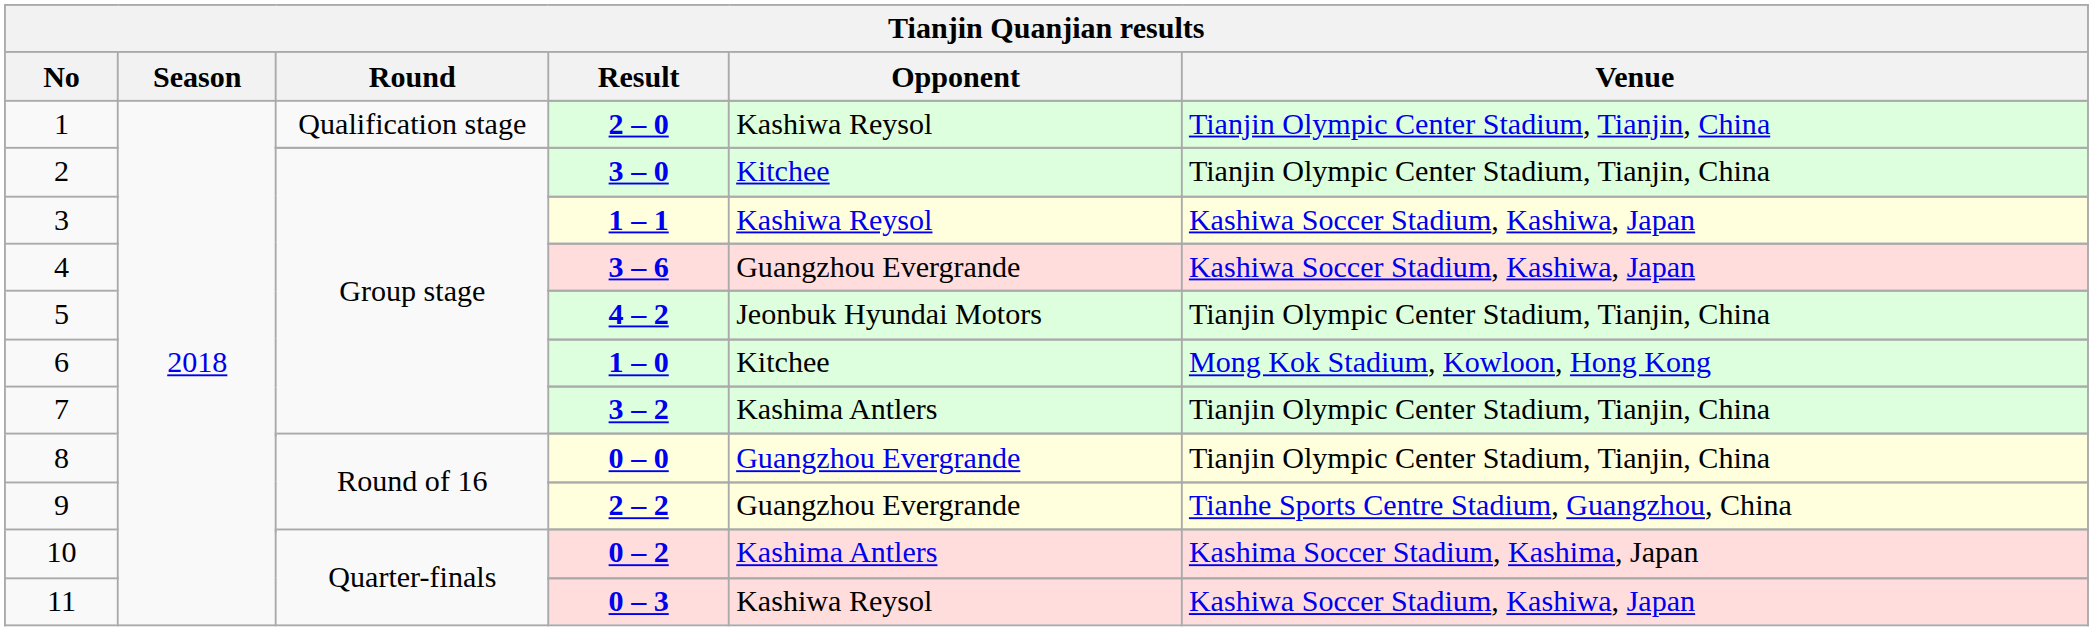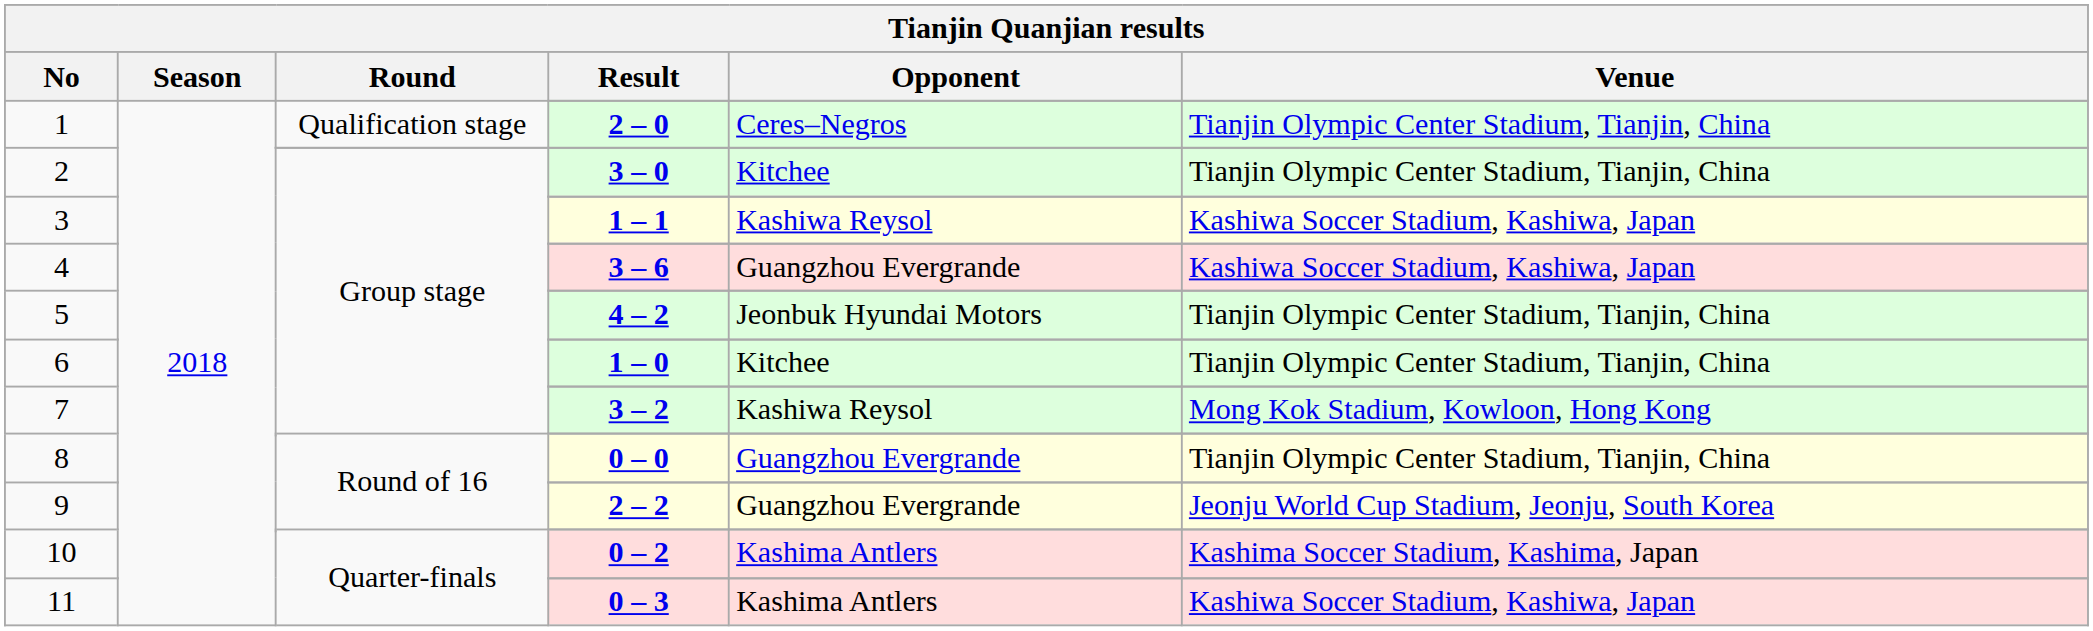 <table width=70% class="wikitable sortable collapsible collapsed" style="text-align:">
 <tr>
 <th colspan=6>Tianjin Quanjian results</th>
 </tr>
 <tr>
 <th width=5%>No</th>
 <th width=7%>Season</th>
 <th width=12%>Round</th>
 <th width=8%>Result</th>
 <th width=20%>Opponent</th>
 <th width=40%>Venue</th>
 </tr>
 <tr>
 <td rowspan=2 align=center>1</td>
 <td rowspan=22 align=center><a href='#'>2018</a></td>
 <td rowspan=2 align=center>Qualification stage</td>
 </tr>
 <tr bgcolor=#ddffdd>
 <td align=center><a href='#'><strong>2 – 0</strong></a></td>
-<td> Kashiwa Reysol</td>
+<td> <a href='#'>Ceres–Negros</a></td>
 <td><a href='#'>Tianjin Olympic Center Stadium</a>, <a href='#'>Tianjin</a>, <a href='#'>China</a></td>
 </tr>
 <tr>
 <td rowspan=2 align=center>2</td>
 </tr>
 <tr>
 <td rowspan=12 align=center>Group stage</td>
 <td bgcolor=#ddffdd align=center><a href='#'><strong>3 – 0</strong></a></td>
 <td bgcolor=#ddffdd> <a href='#'>Kitchee</a></td>
 <td bgcolor=#ddffdd>Tianjin Olympic Center Stadium, Tianjin, China</td>
 </tr>
 <tr>
 <td rowspan=2 align=center>3</td>
 </tr>
 <tr bgcolor=#ffffdd>
 <td align=center><a href='#'><strong>1 – 1</strong></a></td>
 <td> <a href='#'>Kashiwa Reysol</a></td>
 <td><a href='#'>Kashiwa Soccer Stadium</a>, <a href='#'>Kashiwa</a>, <a href='#'>Japan</a></td>
 </tr>
 <tr>
 <td rowspan=2 align=center>4</td>
 </tr>
 <tr bgcolor=#ffdddd>
 <td align=center><a href='#'><strong>3 – 6</strong></a></td>
 <td> Guangzhou Evergrande</td>
 <td><a href='#'>Kashiwa Soccer Stadium</a>, <a href='#'>Kashiwa</a>, <a href='#'>Japan</a></td>
 </tr>
 <tr>
 <td rowspan=2 align=center>5</td>
 </tr>
 <tr bgcolor=#ddffdd>
 <td align=center><a href='#'><strong>4 – 2</strong></a></td>
 <td> Jeonbuk Hyundai Motors</td>
 <td>Tianjin Olympic Center Stadium, Tianjin, China</td>
 </tr>
 <tr>
 <td rowspan=2 align=center>6</td>
 </tr>
 <tr bgcolor=#ddffdd>
 <td align=center><a href='#'><strong>1 – 0</strong></a></td>
 <td> Kitchee</td>
-<td><a href='#'>Mong Kok Stadium</a>, <a href='#'>Kowloon</a>, <a href='#'>Hong Kong</a></td>
+<td>Tianjin Olympic Center Stadium, Tianjin, China</td>
 </tr>
 <tr>
 <td rowspan=2 align=center>7</td>
 </tr>
 <tr bgcolor=#ddffdd>
 <td align=center><a href='#'><strong>3 – 2</strong></a></td>
-<td> Kashima Antlers</td>
-<td>Tianjin Olympic Center Stadium, Tianjin, China</td>
+<td> Kashiwa Reysol</td>
+<td><a href='#'>Mong Kok Stadium</a>, <a href='#'>Kowloon</a>, <a href='#'>Hong Kong</a></td>
 </tr>
 <tr>
 <td rowspan=2 align=center>8</td>
 </tr>
 <tr>
 <td rowspan=4 align=center>Round of 16</td>
 <td align=center bgcolor=#ffffdd><a href='#'><strong>0 – 0</strong></a></td>
 <td bgcolor=#ffffdd> <a href='#'>Guangzhou Evergrande</a></td>
 <td bgcolor=#ffffdd>Tianjin Olympic Center Stadium, Tianjin, China</td>
 </tr>
 <tr>
 <td rowspan=2 align=center>9</td>
 </tr>
 <tr bgcolor=#ffffdd>
 <td align=center><a href='#'><strong>2 – 2</strong></a></td>
 <td> Guangzhou Evergrande</td>
-<td><a href='#'>Tianhe Sports Centre Stadium</a>, <a href='#'>Guangzhou</a>, China</td>
+<td><a href='#'>Jeonju World Cup Stadium</a>, <a href='#'>Jeonju</a>, <a href='#'>South Korea</a></td>
 </tr>
 <tr>
 <td rowspan=2 align=center>10</td>
 </tr>
 <tr>
 <td rowspan=4 align=center>Quarter-finals</td>
 <td align=center bgcolor=#ffdddd><a href='#'><strong>0 – 2</strong></a></td>
 <td bgcolor=#ffdddd> <a href='#'>Kashima Antlers</a></td>
 <td bgcolor=#ffdddd><a href='#'>Kashima Soccer Stadium</a>, <a href='#'>Kashima</a>, Japan</td>
 </tr>
 <tr>
 <td rowspan=2 align=center>11</td>
 </tr>
 <tr bgcolor=#ffdddd>
 <td align=center><a href='#'><strong>0  – 3</strong></a></td>
-<td> Kashiwa Reysol</td>
+<td> Kashima Antlers</td>
 <td><a href='#'>Kashiwa Soccer Stadium</a>, <a href='#'>Kashiwa</a>, <a href='#'>Japan</a></td>
 </tr>
 </table>
